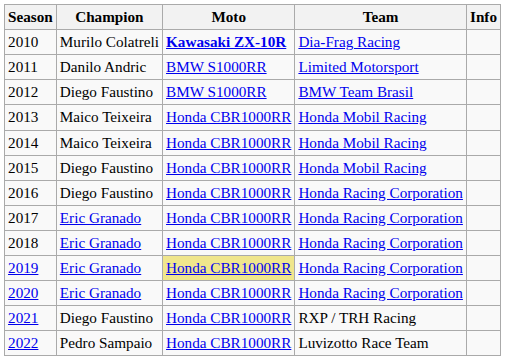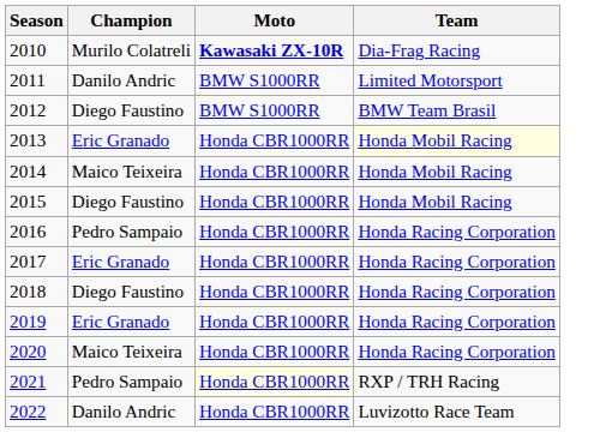 <table class="wikitable" style="font-size:95%;">
 <tr>
 <th>Season</th>
 <th>Champion</th>
 <th>Moto</th>
 <th>Team</th>
-<th>Info</th>
 </tr>
 <tr>
 <td>2010</td>
 <td> Murilo Colatreli</td>
 <td><strong> <a href='#'>Kawasaki ZX-10R</a></strong></td>
 <td> <a href='#'>Dia-Frag Racing</a></td>
-<td></td>
 </tr>
 <tr>
 <td>2011</td>
 <td> Danilo Andric</td>
 <td> <a href='#'>BMW S1000RR</a></td>
 <td> <a href='#'>Limited Motorsport</a></td>
-<td></td>
 </tr>
 <tr>
 <td>2012</td>
 <td> Diego Faustino</td>
 <td> <a href='#'>BMW S1000RR</a></td>
 <td> <a href='#'>BMW Team Brasil</a></td>
-<td></td>
 </tr>
 <tr>
 <td>2013</td>
-<td> Maico Teixeira</td>
+<td> <a href='#'>Eric Granado</a></td>
 <td> <a href='#'>Honda CBR1000RR</a></td>
-<td> <a href='#'>Honda Mobil Racing</a></td>
-<td></td>
+<td style="background: lightyellow;"> <a href='#'>Honda Mobil Racing</a></td>
 </tr>
 <tr>
 <td>2014</td>
 <td> Maico Teixeira</td>
 <td> <a href='#'>Honda CBR1000RR</a></td>
 <td> <a href='#'>Honda Mobil Racing</a></td>
-<td></td>
 </tr>
 <tr>
 <td>2015</td>
 <td> Diego Faustino</td>
 <td> <a href='#'>Honda CBR1000RR</a></td>
 <td> <a href='#'>Honda Mobil Racing</a></td>
-<td></td>
 </tr>
 <tr>
 <td>2016</td>
-<td> Diego Faustino</td>
+<td> Pedro Sampaio</td>
 <td> <a href='#'>Honda CBR1000RR</a></td>
 <td> <a href='#'>Honda Racing Corporation</a></td>
-<td></td>
 </tr>
 <tr>
 <td>2017</td>
 <td> <a href='#'>Eric Granado</a></td>
 <td> <a href='#'>Honda CBR1000RR</a></td>
 <td> <a href='#'>Honda Racing Corporation</a></td>
-<td></td>
 </tr>
 <tr>
 <td>2018</td>
-<td> <a href='#'>Eric Granado</a></td>
+<td> Diego Faustino</td>
 <td> <a href='#'>Honda CBR1000RR</a></td>
 <td> <a href='#'>Honda Racing Corporation</a></td>
-<td></td>
 </tr>
 <tr>
 <td><a href='#'>2019</a></td>
 <td> <a href='#'>Eric Granado</a></td>
-<td style="background: khaki;"> <a href='#'>Honda CBR1000RR</a></td>
+<td> <a href='#'>Honda CBR1000RR</a></td>
 <td> <a href='#'>Honda Racing Corporation</a></td>
-<td></td>
 </tr>
 <tr>
 <td><a href='#'>2020</a></td>
-<td> <a href='#'>Eric Granado</a></td>
+<td> Maico Teixeira</td>
 <td> <a href='#'>Honda CBR1000RR</a></td>
 <td> <a href='#'>Honda Racing Corporation</a></td>
-<td></td>
 </tr>
 <tr>
 <td><a href='#'>2021</a></td>
-<td> Diego Faustino</td>
-<td> <a href='#'>Honda CBR1000RR</a></td>
+<td> Pedro Sampaio</td>
+<td style="background: lightyellow;"> <a href='#'>Honda CBR1000RR</a></td>
 <td> RXP / TRH Racing</td>
-<td></td>
 </tr>
 <tr>
 <td><a href='#'>2022</a></td>
-<td> Pedro Sampaio</td>
+<td> Danilo Andric</td>
 <td> <a href='#'>Honda CBR1000RR</a></td>
 <td> Luvizotto Race Team</td>
-<td></td>
 </tr>
 </table>
